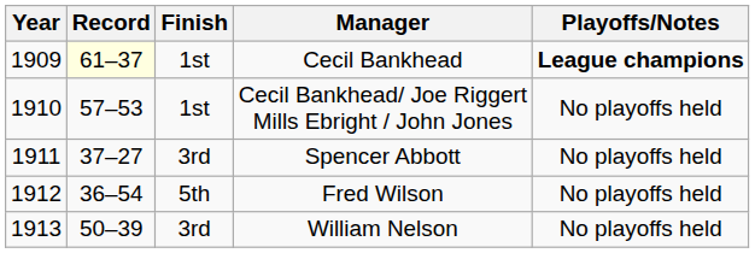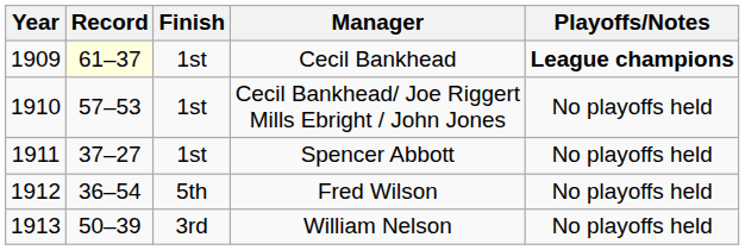 <table class="wikitable" style="text-align:center">
 <tr>
 <th>Year</th>
 <th>Record</th>
 <th>Finish</th>
 <th>Manager</th>
 <th>Playoffs/Notes</th>
 </tr>
 <tr align=center>
 <td>1909</td>
 <td style="background: lightyellow;">61–37</td>
 <td>1st</td>
 <td>Cecil Bankhead</td>
 <td><strong>League champions</strong></td>
 </tr>
 <tr align=center>
 <td>1910</td>
 <td>57–53</td>
 <td>1st</td>
 <td>Cecil Bankhead/ Joe Riggert <br> Mills Ebright / John Jones</td>
 <td>No playoffs held</td>
 </tr>
 <tr align=center>
 <td>1911</td>
 <td>37–27</td>
-<td>3rd</td>
+<td>1st</td>
 <td>Spencer Abbott</td>
 <td>No playoffs held</td>
 </tr>
 <tr align=center>
 <td>1912</td>
 <td>36–54</td>
 <td>5th</td>
 <td>Fred Wilson</td>
 <td>No playoffs held</td>
 </tr>
 <tr align=center>
 <td>1913</td>
 <td>50–39</td>
 <td>3rd</td>
 <td>William Nelson</td>
 <td>No playoffs held</td>
 </tr>
 </table>
